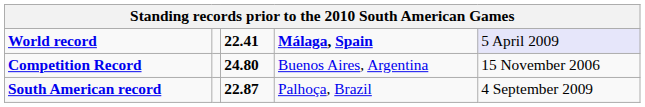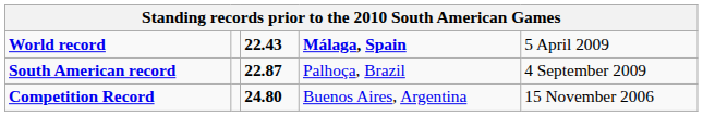 <table class="wikitable" width=75%>
 <tr>
 <th colspan="5">Standing records prior to the 2010 South American Games</th>
 </tr>
 <tr>
 <td><strong><a href='#'>World record</a></strong></td>
 <td></td>
-<td><strong>22.41</strong></td>
+<td><strong>22.43</strong></td>
 <td><strong><a href='#'>Málaga</a>, <a href='#'>Spain</a></strong></td>
-<td style="background: lavender;">5 April 2009</td>
+<td>5 April 2009</td>
+</tr>
+<tr>
+<td><strong><a href='#'>South American record</a></strong></td>
+<td></td>
+<td><strong>22.87</strong></td>
+<td><a href='#'>Palhoça</a>, <a href='#'>Brazil</a></td>
+<td>4 September 2009</td>
 </tr>
 <tr>
 <td><strong><a href='#'>Competition Record</a></strong></td>
 <td></td>
 <td><strong>24.80</strong></td>
 <td><a href='#'>Buenos Aires</a>, <a href='#'>Argentina</a></td>
 <td>15 November 2006</td>
 </tr>
-<tr>
-<td><strong><a href='#'>South American record</a></strong></td>
-<td></td>
-<td><strong>22.87</strong></td>
-<td><a href='#'>Palhoça</a>, <a href='#'>Brazil</a></td>
-<td>4 September 2009</td>
-</tr>
 </table>
